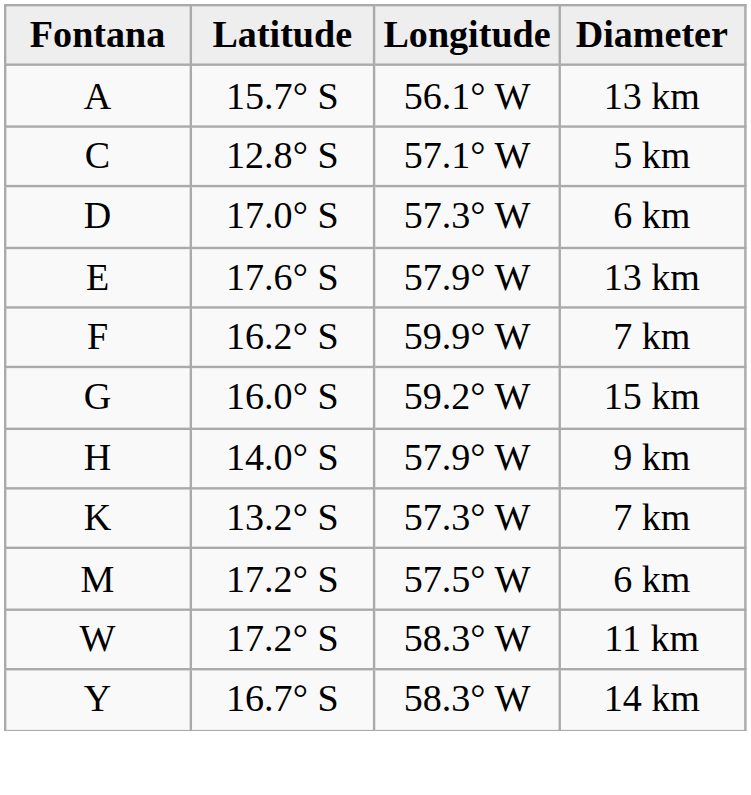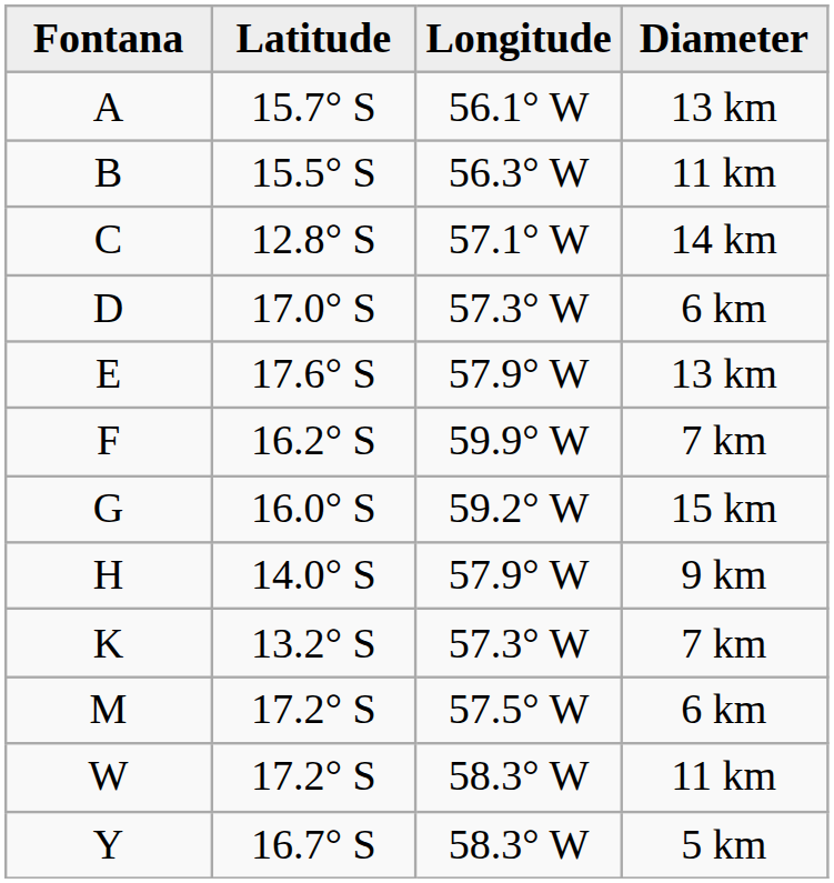 <table class="wikitable">
 <tr>
 <th width="25%" style="background:#eeeeee;">Fontana</th>
 <th width="25%" style="background:#eeeeee;">Latitude</th>
 <th width="25%" style="background:#eeeeee;">Longitude</th>
 <th width="25%" style="background:#eeeeee;">Diameter</th>
 </tr>
 <tr>
 <td align="center">A</td>
 <td align="center">15.7° S</td>
 <td align="center">56.1° W</td>
 <td align="center">13 km</td>
 </tr>
 <tr>
+<td align="center">B</td>
+<td align="center">15.5° S</td>
+<td align="center">56.3° W</td>
+<td align="center">11 km</td>
+</tr>
+<tr>
 <td align="center">C</td>
 <td align="center">12.8° S</td>
 <td align="center">57.1° W</td>
-<td align="center">5 km</td>
+<td align="center">14 km</td>
 </tr>
 <tr>
 <td align="center">D</td>
 <td align="center">17.0° S</td>
 <td align="center">57.3° W</td>
 <td align="center">6 km</td>
 </tr>
 <tr>
 <td align="center">E</td>
 <td align="center">17.6° S</td>
 <td align="center">57.9° W</td>
 <td align="center">13 km</td>
 </tr>
 <tr>
 <td align="center">F</td>
 <td align="center">16.2° S</td>
 <td align="center">59.9° W</td>
 <td align="center">7 km</td>
 </tr>
 <tr>
 <td align="center">G</td>
 <td align="center">16.0° S</td>
 <td align="center">59.2° W</td>
 <td align="center">15 km</td>
 </tr>
 <tr>
 <td align="center">H</td>
 <td align="center">14.0° S</td>
 <td align="center">57.9° W</td>
 <td align="center">9 km</td>
 </tr>
 <tr>
 <td align="center">K</td>
 <td align="center">13.2° S</td>
 <td align="center">57.3° W</td>
 <td align="center">7 km</td>
 </tr>
 <tr>
 <td align="center">M</td>
 <td align="center">17.2° S</td>
 <td align="center">57.5° W</td>
 <td align="center">6 km</td>
 </tr>
 <tr>
 <td align="center">W</td>
 <td align="center">17.2° S</td>
 <td align="center">58.3° W</td>
 <td align="center">11 km</td>
 </tr>
 <tr>
 <td align="center">Y</td>
 <td align="center">16.7° S</td>
 <td align="center">58.3° W</td>
-<td align="center">14 km</td>
+<td align="center">5 km</td>
 </tr>
 </table>
